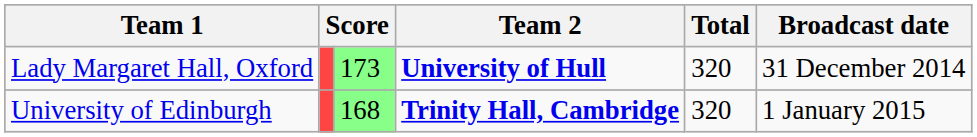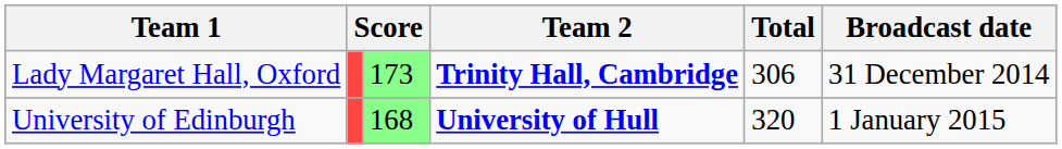 <table class="wikitable">
 <tr>
 <th>Team 1</th>
 <th colspan=2>Score</th>
 <th>Team 2</th>
 <th>Total</th>
 <th>Broadcast date</th>
 </tr>
 <tr>
 <td><a href='#'>Lady Margaret Hall, Oxford</a></td>
 <td style="background:#f44;"></td>
 <td style="background:#88ff88">173</td>
-<td><strong><a href='#'>University of Hull</a></strong></td>
-<td>320</td>
+<td><strong><a href='#'>Trinity Hall, Cambridge</a></strong></td>
+<td>306</td>
 <td>31 December 2014</td>
 </tr>
 <tr>
 <td><a href='#'>University of Edinburgh</a></td>
 <td style="background:#f44;"></td>
 <td style="background:#88ff88">168</td>
-<td><strong><a href='#'>Trinity Hall, Cambridge</a></strong></td>
+<td><strong><a href='#'>University of Hull</a></strong></td>
 <td>320</td>
 <td>1 January 2015</td>
 </tr>
 </table>
